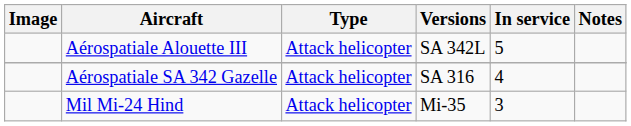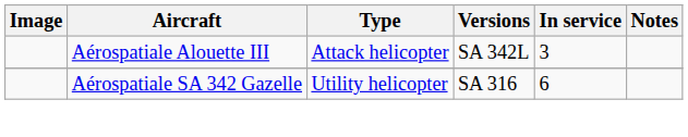 <table class="wikitable">
 <tr>
 <th>Image</th>
 <th>Aircraft</th>
 <th>Type</th>
 <th>Versions</th>
 <th>In service</th>
 <th>Notes</th>
 </tr>
 <tr>
 <td></td>
 <td><a href='#'>Aérospatiale Alouette III</a></td>
 <td><a href='#'>Attack helicopter</a></td>
 <td>SA 342L</td>
-<td>5</td>
+<td>3</td>
 <td></td>
 </tr>
 <tr>
 </tr>
 <tr>
 <td></td>
 <td><a href='#'>Aérospatiale SA 342 Gazelle</a></td>
-<td><a href='#'>Attack helicopter</a></td>
+<td><a href='#'>Utility helicopter</a></td>
 <td>SA 316</td>
-<td>4</td>
-<td></td>
-</tr>
-<tr>
-<td></td>
-<td><a href='#'>Mil Mi-24 Hind</a></td>
-<td><a href='#'>Attack helicopter</a></td>
-<td>Mi-35</td>
-<td>3</td>
+<td>6</td>
 <td></td>
 </tr>
 </table>
